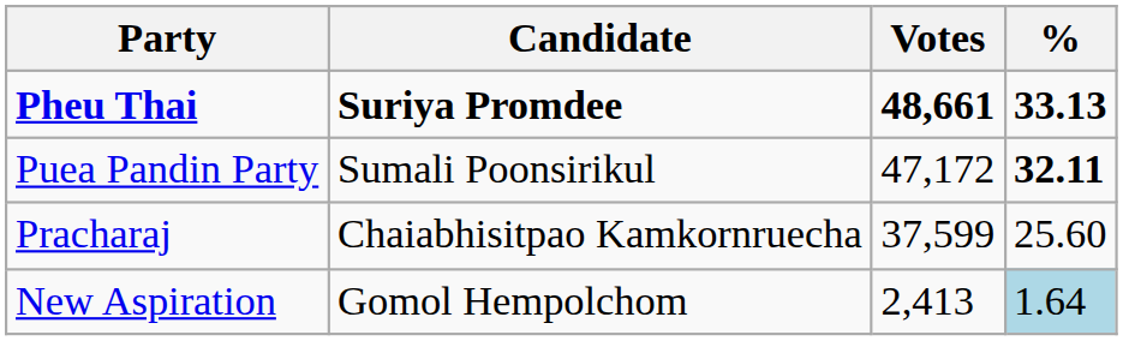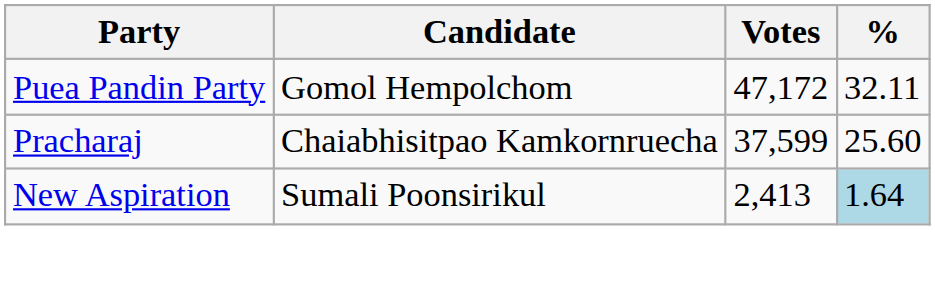 <table class="wikitable">
 <tr>
 <th>Party</th>
 <th>Candidate</th>
 <th>Votes</th>
 <th>%</th>
 </tr>
 <tr>
-<td><a href='#'><strong>Pheu Thai</strong></a></td>
-<td><strong>Suriya Promdee</strong></td>
-<td><strong>48,661</strong></td>
-<td><strong>33.13</strong></td>
-</tr>
-<tr>
 <td><a href='#'>Puea Pandin Party</a></td>
-<td>Sumali Poonsirikul</td>
+<td>Gomol Hempolchom</td>
 <td>47,172</td>
-<td><strong>32.11</strong></td>
+<td>32.11</td>
 </tr>
 <tr>
 <td><a href='#'>Pracharaj</a></td>
 <td>Chaiabhisitpao Kamkornruecha</td>
 <td>37,599</td>
 <td>25.60</td>
 </tr>
 <tr>
 <td><a href='#'>New Aspiration</a></td>
-<td>Gomol Hempolchom</td>
+<td>Sumali Poonsirikul</td>
 <td>2,413</td>
 <td style="background: lightblue;">1.64</td>
 </tr>
 </table>
